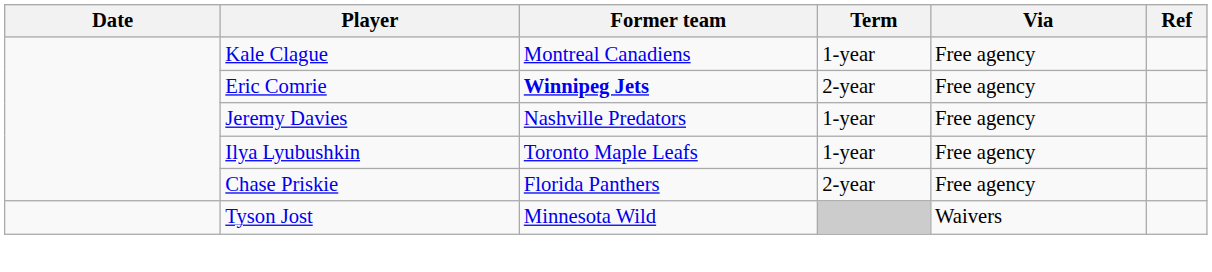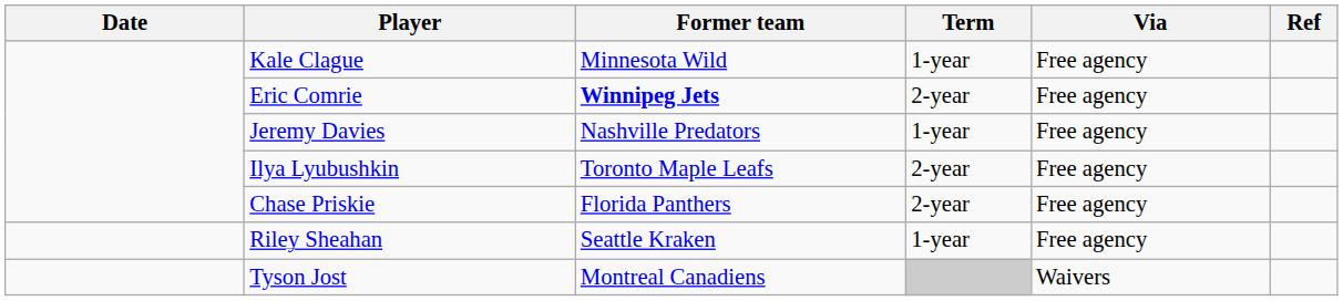 <table class="wikitable">
 <tr style="background:#ddd; text-align:center;">
 <th style="width: 10em;">Date</th>
 <th style="width: 14em;">Player</th>
 <th style="width: 14em;">Former team</th>
 <th style="width: 5em;">Term</th>
 <th style="width: 10em;">Via</th>
 <th style="width: 2.5em;">Ref</th>
 </tr>
 <tr>
 <td rowspan=5></td>
 <td><a href='#'>Kale Clague</a></td>
-<td><a href='#'>Montreal Canadiens</a></td>
+<td><a href='#'>Minnesota Wild</a></td>
 <td>1-year</td>
 <td>Free agency</td>
 <td></td>
 </tr>
 <tr>
 <td><a href='#'>Eric Comrie</a></td>
 <td><strong><a href='#'>Winnipeg Jets</a></strong></td>
 <td>2-year</td>
 <td>Free agency</td>
 <td></td>
 </tr>
 <tr>
 <td><a href='#'>Jeremy Davies</a></td>
 <td><a href='#'>Nashville Predators</a></td>
 <td>1-year</td>
 <td>Free agency</td>
 <td></td>
 </tr>
 <tr>
 <td><a href='#'>Ilya Lyubushkin</a></td>
 <td><a href='#'>Toronto Maple Leafs</a></td>
-<td>1-year</td>
+<td>2-year</td>
 <td>Free agency</td>
 <td></td>
 </tr>
 <tr>
 <td><a href='#'>Chase Priskie</a></td>
 <td><a href='#'>Florida Panthers</a></td>
 <td>2-year</td>
 <td>Free agency</td>
 <td></td>
 </tr>
 <tr>
 <td></td>
+<td><a href='#'>Riley Sheahan</a></td>
+<td><a href='#'>Seattle Kraken</a></td>
+<td>1-year</td>
+<td>Free agency</td>
+<td></td>
+</tr>
+<tr>
+<td></td>
 <td><a href='#'>Tyson Jost</a></td>
-<td><a href='#'>Minnesota Wild</a></td>
+<td><a href='#'>Montreal Canadiens</a></td>
 <td style="background:#ccc;"></td>
 <td>Waivers</td>
 <td></td>
 </tr>
 </table>
